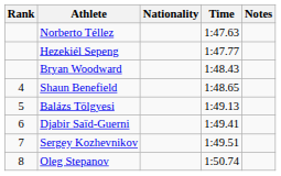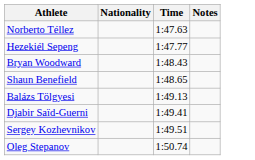 <table class="wikitable sortable" style="text-align:center">
 <tr>
-<th>Rank</th>
 <th>Athlete</th>
 <th>Nationality</th>
 <th>Time</th>
 <th>Notes</th>
 </tr>
 <tr>
-<td></td>
 <td align=left><a href='#'>Norberto Téllez</a></td>
 <td align=left></td>
 <td>1:47.63</td>
 <td></td>
 </tr>
 <tr>
-<td></td>
 <td align=left><a href='#'>Hezekiél Sepeng</a></td>
 <td align=left></td>
 <td>1:47.77</td>
 <td></td>
 </tr>
 <tr>
-<td></td>
 <td align=left><a href='#'>Bryan Woodward</a></td>
 <td align=left></td>
 <td>1:48.43</td>
 <td></td>
 </tr>
 <tr>
-<td>4</td>
 <td align=left><a href='#'>Shaun Benefield</a></td>
 <td align=left></td>
 <td>1:48.65</td>
 <td></td>
 </tr>
 <tr>
-<td>5</td>
 <td align=left><a href='#'>Balázs Tölgyesi</a></td>
 <td align=left></td>
 <td>1:49.13</td>
 <td></td>
 </tr>
 <tr>
-<td>6</td>
 <td align=left><a href='#'>Djabir Saïd-Guerni</a></td>
 <td align=left></td>
 <td>1:49.41</td>
 <td></td>
 </tr>
 <tr>
-<td>7</td>
 <td align=left><a href='#'>Sergey Kozhevnikov</a></td>
 <td align=left></td>
 <td>1:49.51</td>
 <td></td>
 </tr>
 <tr>
-<td>8</td>
 <td align=left><a href='#'>Oleg Stepanov</a></td>
 <td align=left></td>
 <td>1:50.74</td>
 <td></td>
 </tr>
 </table>
